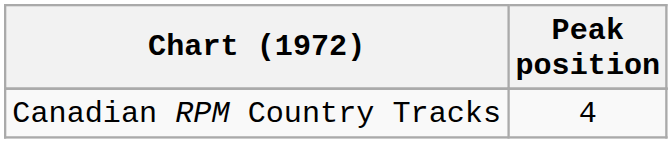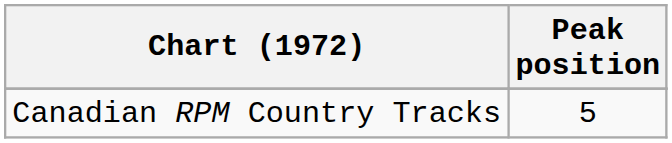 <table class="wikitable sortable">
 <tr>
 <th align="left">Chart (1972)</th>
 <th align="center">Peak<br>position</th>
 </tr>
 <tr>
 </tr>
 <tr>
 <td align="left">Canadian <em>RPM</em> Country Tracks</td>
-<td align="center">4</td>
+<td align="center">5</td>
 </tr>
 </table>
